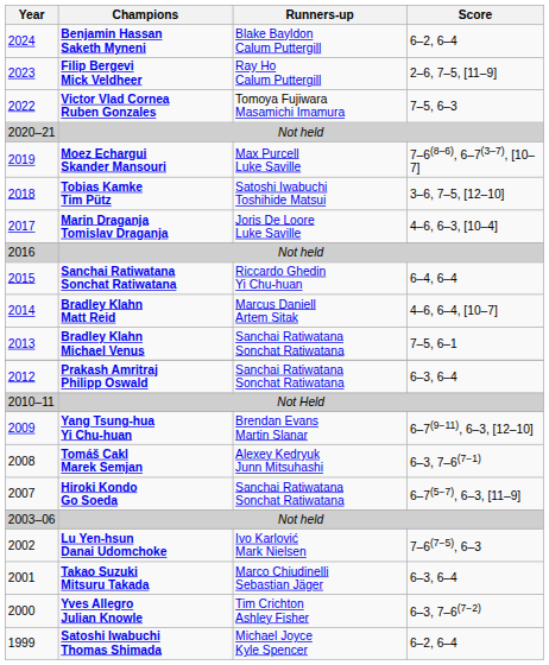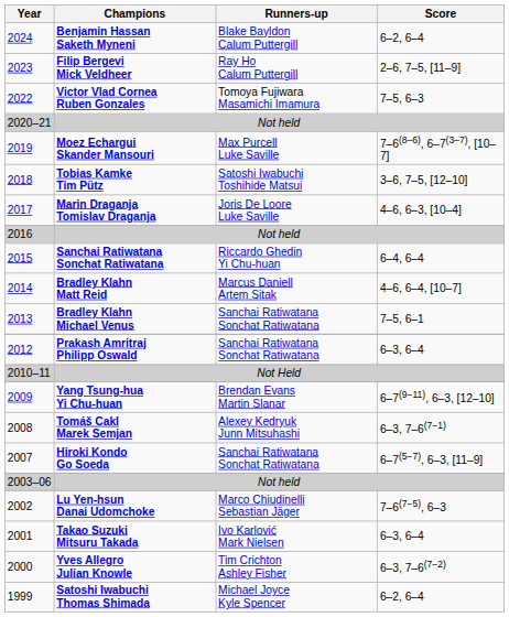 <table class="wikitable" style="font-size:90%">
 <tr>
 <th>Year</th>
 <th width="200">Champions</th>
 <th width="200">Runners-up</th>
 <th width="155">Score</th>
 </tr>
 <tr>
 <td><a href='#'>2024</a></td>
 <td> <strong><a href='#'>Benjamin Hassan</a></strong><br> <strong><a href='#'>Saketh Myneni</a></strong></td>
 <td> <a href='#'>Blake Bayldon</a><br> <a href='#'>Calum Puttergill</a></td>
 <td>6–2, 6–4</td>
 </tr>
 <tr>
 <td><a href='#'>2023</a></td>
 <td> <strong><a href='#'>Filip Bergevi</a></strong><br> <strong><a href='#'>Mick Veldheer</a></strong></td>
 <td> <a href='#'>Ray Ho</a><br> <a href='#'>Calum Puttergill</a></td>
 <td>2–6, 7–5, [11–9]</td>
 </tr>
 <tr>
 <td><a href='#'>2022</a></td>
 <td> <strong><a href='#'>Victor Vlad Cornea</a></strong><br> <strong><a href='#'>Ruben Gonzales</a></strong></td>
 <td> Tomoya Fujiwara<br> <a href='#'>Masamichi Imamura</a></td>
 <td>7–5, 6–3</td>
 </tr>
 <tr>
 <td style="background:#cfcfcf">2020–21</td>
 <td colspan=3 align=center style="background:#cfcfcf"><em>Not held</em></td>
 </tr>
 <tr>
 <td><a href='#'>2019</a></td>
 <td> <strong><a href='#'>Moez Echargui</a></strong><br> <strong><a href='#'>Skander Mansouri</a></strong></td>
 <td> <a href='#'>Max Purcell</a><br> <a href='#'>Luke Saville</a></td>
 <td>7–6<sup>(8–6)</sup>, 6–7<sup>(3–7)</sup>, [10–7]</td>
 </tr>
 <tr>
 <td><a href='#'>2018</a></td>
 <td> <strong><a href='#'>Tobias Kamke</a></strong><br> <strong><a href='#'>Tim Pütz</a></strong></td>
 <td> <a href='#'>Satoshi Iwabuchi</a><br> <a href='#'>Toshihide Matsui</a></td>
 <td>3–6, 7–5, [12–10]</td>
 </tr>
 <tr>
 <td><a href='#'>2017</a></td>
 <td> <strong><a href='#'>Marin Draganja</a></strong><br> <strong><a href='#'>Tomislav Draganja</a></strong></td>
 <td> <a href='#'>Joris De Loore</a><br> <a href='#'>Luke Saville</a></td>
 <td>4–6, 6–3, [10–4]</td>
 </tr>
 <tr>
 <td style="background:#cfcfcf">2016</td>
 <td colspan=3 align=center style="background:#cfcfcf"><em>Not held</em></td>
 </tr>
 <tr>
 <td><a href='#'>2015</a></td>
 <td> <strong><a href='#'>Sanchai Ratiwatana</a></strong><br> <strong><a href='#'>Sonchat Ratiwatana</a></strong></td>
 <td> <a href='#'>Riccardo Ghedin</a><br> <a href='#'>Yi Chu-huan</a></td>
 <td>6–4, 6–4</td>
 </tr>
 <tr>
 <td><a href='#'>2014</a></td>
 <td> <strong><a href='#'>Bradley Klahn</a></strong><br> <strong><a href='#'>Matt Reid</a></strong></td>
 <td> <a href='#'>Marcus Daniell</a><br> <a href='#'>Artem Sitak</a></td>
 <td>4–6, 6–4, [10–7]</td>
 </tr>
 <tr>
 <td><a href='#'>2013</a></td>
 <td> <strong><a href='#'>Bradley Klahn</a></strong><br> <strong><a href='#'>Michael Venus</a></strong></td>
 <td> <a href='#'>Sanchai Ratiwatana</a><br> <a href='#'>Sonchat Ratiwatana</a></td>
 <td>7–5, 6–1</td>
 </tr>
 <tr>
 </tr>
 <tr>
 <td><a href='#'>2012</a></td>
 <td> <strong><a href='#'>Prakash Amritraj</a></strong><br> <strong><a href='#'>Philipp Oswald</a></strong></td>
 <td> <a href='#'>Sanchai Ratiwatana</a><br> <a href='#'>Sonchat Ratiwatana</a></td>
 <td>6–3, 6–4</td>
 </tr>
 <tr>
 <td style="background:#cfcfcf">2010–11</td>
 <td colspan=3 align=center style="background:#cfcfcf"><em>Not Held</em></td>
 </tr>
 <tr>
 <td><a href='#'>2009</a></td>
 <td> <strong><a href='#'>Yang Tsung-hua</a></strong><br> <strong><a href='#'>Yi Chu-huan</a></strong></td>
 <td> <a href='#'>Brendan Evans</a><br> <a href='#'>Martin Slanar</a></td>
 <td>6–7<sup>(9−11)</sup>, 6–3, [12–10]</td>
 </tr>
 <tr>
 <td>2008</td>
 <td> <strong><a href='#'>Tomáš Cakl</a></strong><br> <strong><a href='#'>Marek Semjan</a></strong></td>
 <td> <a href='#'>Alexey Kedryuk</a><br> <a href='#'>Junn Mitsuhashi</a></td>
 <td>6–3, 7–6<sup>(7−1)</sup></td>
 </tr>
 <tr>
 <td>2007</td>
 <td> <strong><a href='#'>Hiroki Kondo</a></strong><br> <strong><a href='#'>Go Soeda</a></strong></td>
 <td> <a href='#'>Sanchai Ratiwatana</a><br> <a href='#'>Sonchat Ratiwatana</a></td>
 <td>6–7<sup>(5−7)</sup>, 6–3, [11–9]</td>
 </tr>
 <tr>
 <td style="background:#cfcfcf">2003–06</td>
 <td colspan=3 align=center style="background:#cfcfcf"><em>Not held</em></td>
 </tr>
 <tr>
 <td>2002</td>
 <td> <strong><a href='#'>Lu Yen-hsun</a></strong><br> <strong><a href='#'>Danai Udomchoke</a></strong></td>
-<td> <a href='#'>Ivo Karlović</a><br> <a href='#'>Mark Nielsen</a></td>
+<td> <a href='#'>Marco Chiudinelli</a><br> <a href='#'>Sebastian Jäger</a></td>
 <td>7–6<sup>(7−5)</sup>, 6–3</td>
 </tr>
 <tr>
 <td>2001</td>
 <td> <strong><a href='#'>Takao Suzuki</a></strong><br> <strong><a href='#'>Mitsuru Takada</a></strong></td>
-<td> <a href='#'>Marco Chiudinelli</a><br> <a href='#'>Sebastian Jäger</a></td>
+<td> <a href='#'>Ivo Karlović</a><br> <a href='#'>Mark Nielsen</a></td>
 <td>6–3, 6–4</td>
 </tr>
 <tr>
 <td>2000</td>
 <td> <strong><a href='#'>Yves Allegro</a></strong><br> <strong><a href='#'>Julian Knowle</a></strong></td>
 <td> <a href='#'>Tim Crichton</a><br> <a href='#'>Ashley Fisher</a></td>
 <td>6–3, 7–6<sup>(7−2)</sup></td>
 </tr>
 <tr>
 <td>1999</td>
 <td> <strong><a href='#'>Satoshi Iwabuchi</a></strong><br> <strong><a href='#'>Thomas Shimada</a></strong></td>
 <td> <a href='#'>Michael Joyce</a><br> <a href='#'>Kyle Spencer</a></td>
 <td>6–2, 6–4</td>
 </tr>
 </table>
